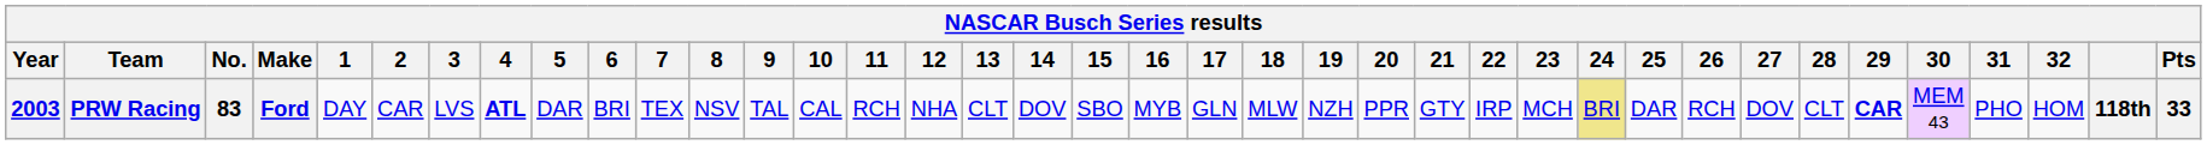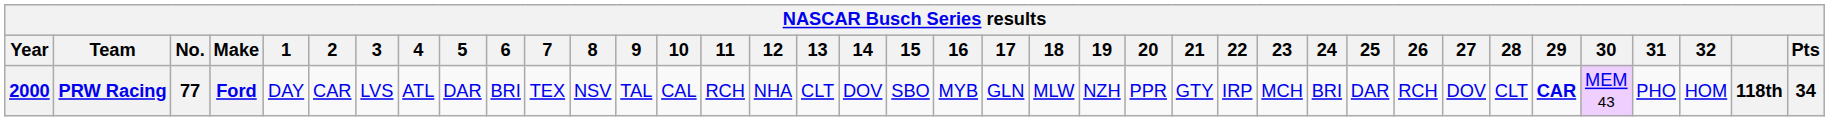 <table class="wikitable" style="text-align:center; font-size:75%">
 <tr>
 <th colspan=42><a href='#'>NASCAR Busch Series</a> results</th>
 </tr>
 <tr>
 <th>Year</th>
 <th>Team</th>
 <th>No.</th>
 <th>Make</th>
 <th>1</th>
 <th>2</th>
 <th>3</th>
 <th>4</th>
 <th>5</th>
 <th>6</th>
 <th>7</th>
 <th>8</th>
 <th>9</th>
 <th>10</th>
 <th>11</th>
 <th>12</th>
 <th>13</th>
 <th>14</th>
 <th>15</th>
 <th>16</th>
 <th>17</th>
 <th>18</th>
 <th>19</th>
 <th>20</th>
 <th>21</th>
 <th>22</th>
 <th>23</th>
 <th>24</th>
 <th>25</th>
 <th>26</th>
 <th>27</th>
 <th>28</th>
 <th>29</th>
 <th>30</th>
 <th>31</th>
 <th>32</th>
 <th></th>
 <th>Pts</th>
 </tr>
 <tr>
-<th><a href='#'>2003</a></th>
+<th><a href='#'>2000</a></th>
 <th><a href='#'>PRW Racing</a></th>
-<th>83</th>
+<th>77</th>
 <th><a href='#'>Ford</a></th>
 <td><a href='#'>DAY</a></td>
 <td><a href='#'>CAR</a></td>
 <td><a href='#'>LVS</a></td>
-<td><strong><a href='#'>ATL</a></strong></td>
+<td><a href='#'>ATL</a></td>
 <td><a href='#'>DAR</a></td>
 <td><a href='#'>BRI</a></td>
 <td><a href='#'>TEX</a></td>
 <td><a href='#'>NSV</a></td>
 <td><a href='#'>TAL</a></td>
 <td><a href='#'>CAL</a></td>
 <td><a href='#'>RCH</a></td>
 <td><a href='#'>NHA</a></td>
 <td><a href='#'>CLT</a></td>
 <td><a href='#'>DOV</a></td>
 <td><a href='#'>SBO</a></td>
 <td><a href='#'>MYB</a></td>
 <td><a href='#'>GLN</a></td>
 <td><a href='#'>MLW</a></td>
 <td><a href='#'>NZH</a></td>
 <td><a href='#'>PPR</a></td>
 <td><a href='#'>GTY</a></td>
 <td><a href='#'>IRP</a></td>
 <td><a href='#'>MCH</a></td>
-<td style="background: khaki;"><a href='#'>BRI</a></td>
+<td><a href='#'>BRI</a></td>
 <td><a href='#'>DAR</a></td>
 <td><a href='#'>RCH</a></td>
 <td><a href='#'>DOV</a></td>
 <td><a href='#'>CLT</a></td>
 <td><strong><a href='#'>CAR</a></strong></td>
 <td style="background:#EFCFFF;"><a href='#'>MEM</a><br><small>43</small></td>
 <td><a href='#'>PHO</a></td>
 <td><a href='#'>HOM</a></td>
 <th>118th</th>
-<th>33</th>
+<th>34</th>
 </tr>
 </table>
